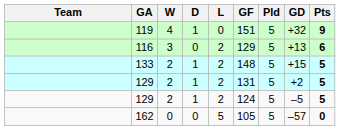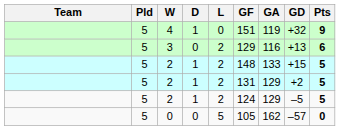 <table class="wikitable" style="text-align: center;">
 <tr>
 <th width="180">Team</th>
-<th width="30">GA</th>
+<th width="30">Pld</th>
 <th width="30">W</th>
 <th width="30">D</th>
 <th width="30">L</th>
 <th width="30">GF</th>
-<th width="30">Pld</th>
+<th width="30">GA</th>
 <th width="30">GD</th>
 <th width="30">Pts</th>
 </tr>
 <tr bgcolor=#ccffcc>
 <td align="left"></td>
-<td>119</td>
+<td>5</td>
 <td>4</td>
 <td>1</td>
 <td>0</td>
 <td>151</td>
-<td>5</td>
+<td>119</td>
 <td>+32</td>
 <td><strong>9</strong></td>
 </tr>
 <tr bgcolor=#ccffcc>
 <td align="left"></td>
-<td>116</td>
+<td>5</td>
 <td>3</td>
 <td>0</td>
 <td>2</td>
 <td>129</td>
-<td>5</td>
+<td>116</td>
 <td>+13</td>
 <td><strong>6</strong></td>
 </tr>
 <tr bgcolor=#ccffff>
 <td align="left"></td>
-<td>133</td>
+<td>5</td>
 <td>2</td>
 <td>1</td>
 <td>2</td>
 <td>148</td>
-<td>5</td>
+<td>133</td>
 <td>+15</td>
 <td><strong>5</strong></td>
 </tr>
 <tr bgcolor=#ccffff>
 <td align="left"></td>
-<td>129</td>
+<td>5</td>
 <td>2</td>
 <td>1</td>
 <td>2</td>
 <td>131</td>
-<td>5</td>
+<td>129</td>
 <td>+2</td>
 <td><strong>5</strong></td>
 </tr>
 <tr>
 <td align="left"></td>
-<td>129</td>
+<td>5</td>
 <td>2</td>
 <td>1</td>
 <td>2</td>
 <td>124</td>
-<td>5</td>
+<td>129</td>
 <td>–5</td>
 <td><strong>5</strong></td>
 </tr>
 <tr>
 <td align="left"></td>
-<td>162</td>
+<td>5</td>
 <td>0</td>
 <td>0</td>
 <td>5</td>
 <td>105</td>
-<td>5</td>
+<td>162</td>
 <td>–57</td>
 <td><strong>0</strong></td>
 </tr>
 </table>
